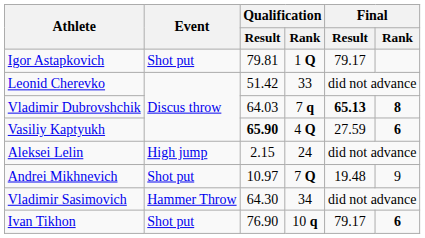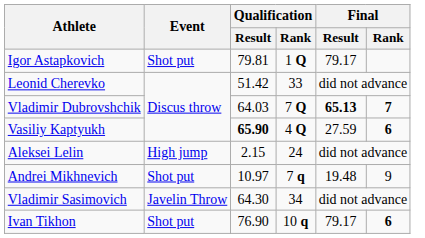 <table class=wikitable style="font-size:90%; text-align:center">
 <tr>
 <th rowspan=2>Athlete</th>
 <th rowspan=2>Event</th>
 <th colspan=2>Qualification</th>
 <th colspan=2>Final</th>
 </tr>
 <tr style=font-size:95%>
 <th>Result</th>
 <th>Rank</th>
 <th>Result</th>
 <th>Rank</th>
 </tr>
 <tr>
 <td align=left><a href='#'>Igor Astapkovich</a></td>
 <td align=left><a href='#'>Shot put</a></td>
 <td>79.81</td>
 <td>1 <strong>Q</strong></td>
 <td>79.17</td>
 <td></td>
 </tr>
 <tr>
 <td align=left><a href='#'>Leonid Cherevko</a></td>
 <td align=left rowspan=3><a href='#'>Discus throw</a></td>
 <td>51.42</td>
 <td>33</td>
 <td colspan=2>did not advance</td>
 </tr>
 <tr>
 <td align=left><a href='#'>Vladimir Dubrovshchik</a></td>
 <td>64.03</td>
-<td>7 <strong>q</strong></td>
+<td>7 <strong>Q</strong></td>
 <td><strong>65.13</strong></td>
-<td><strong>8</strong></td>
+<td><strong>7</strong></td>
 </tr>
 <tr>
 <td align=left><a href='#'>Vasiliy Kaptyukh</a></td>
 <td><strong>65.90</strong></td>
 <td>4 <strong>Q</strong></td>
 <td>27.59</td>
 <td><strong>6</strong></td>
 </tr>
 <tr>
 <td align=left><a href='#'>Aleksei Lelin</a></td>
 <td align=left rowspan=1><a href='#'>High jump</a></td>
 <td>2.15</td>
 <td>24</td>
 <td colspan=2>did not advance</td>
 </tr>
 <tr>
 <td align=left><a href='#'>Andrei Mikhnevich</a></td>
 <td align=left><a href='#'>Shot put</a></td>
 <td>10.97</td>
-<td>7 <strong>Q</strong></td>
+<td>7 <strong>q</strong></td>
 <td>19.48</td>
 <td>9</td>
 </tr>
 <tr>
 <td align=left><a href='#'>Vladimir Sasimovich</a></td>
-<td align=left><a href='#'>Hammer Throw</a></td>
+<td align=left><a href='#'>Javelin Throw</a></td>
 <td>64.30</td>
 <td>34</td>
 <td colspan=2>did not advance</td>
 </tr>
 <tr>
 <td align=left><a href='#'>Ivan Tikhon</a></td>
 <td align=left><a href='#'>Shot put</a></td>
 <td>76.90</td>
 <td>10 <strong>q</strong></td>
 <td>79.17</td>
 <td><strong>6</strong></td>
 </tr>
 </table>
